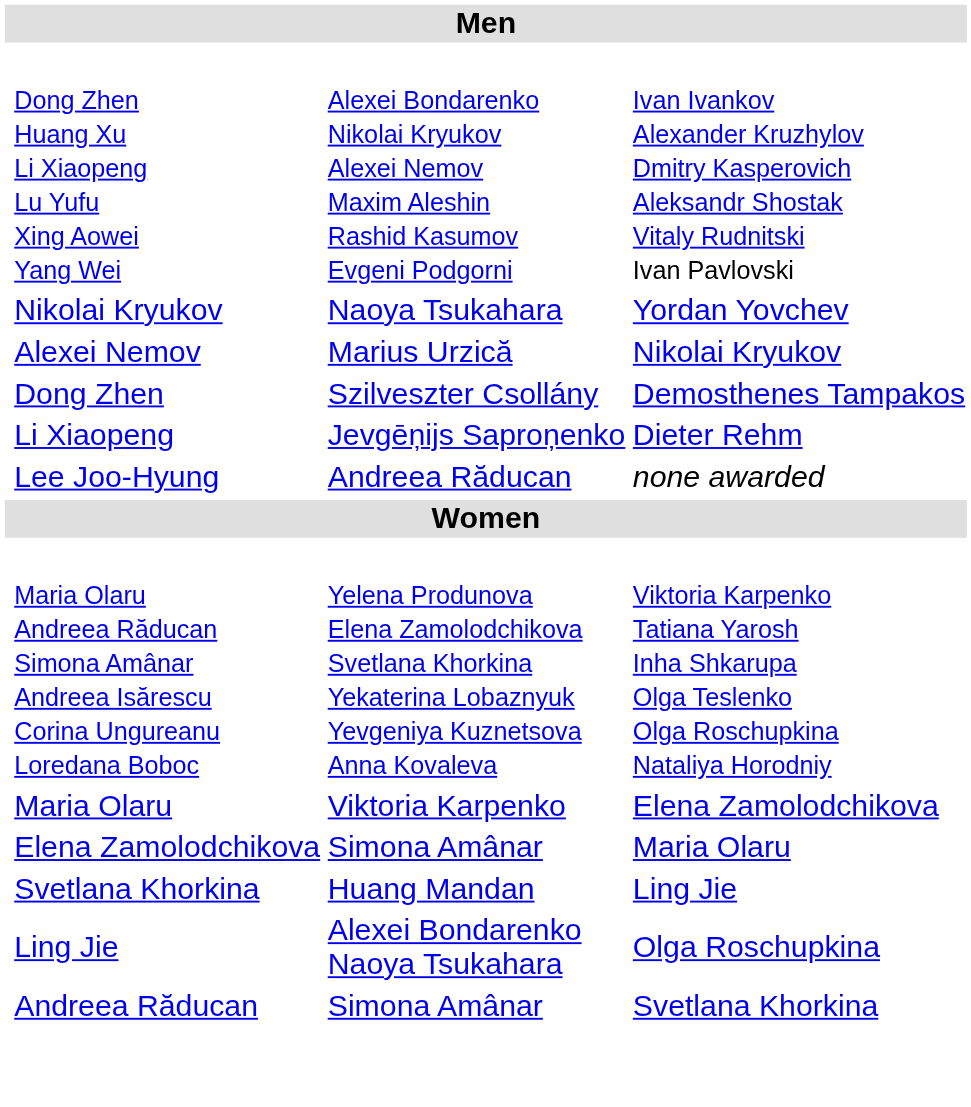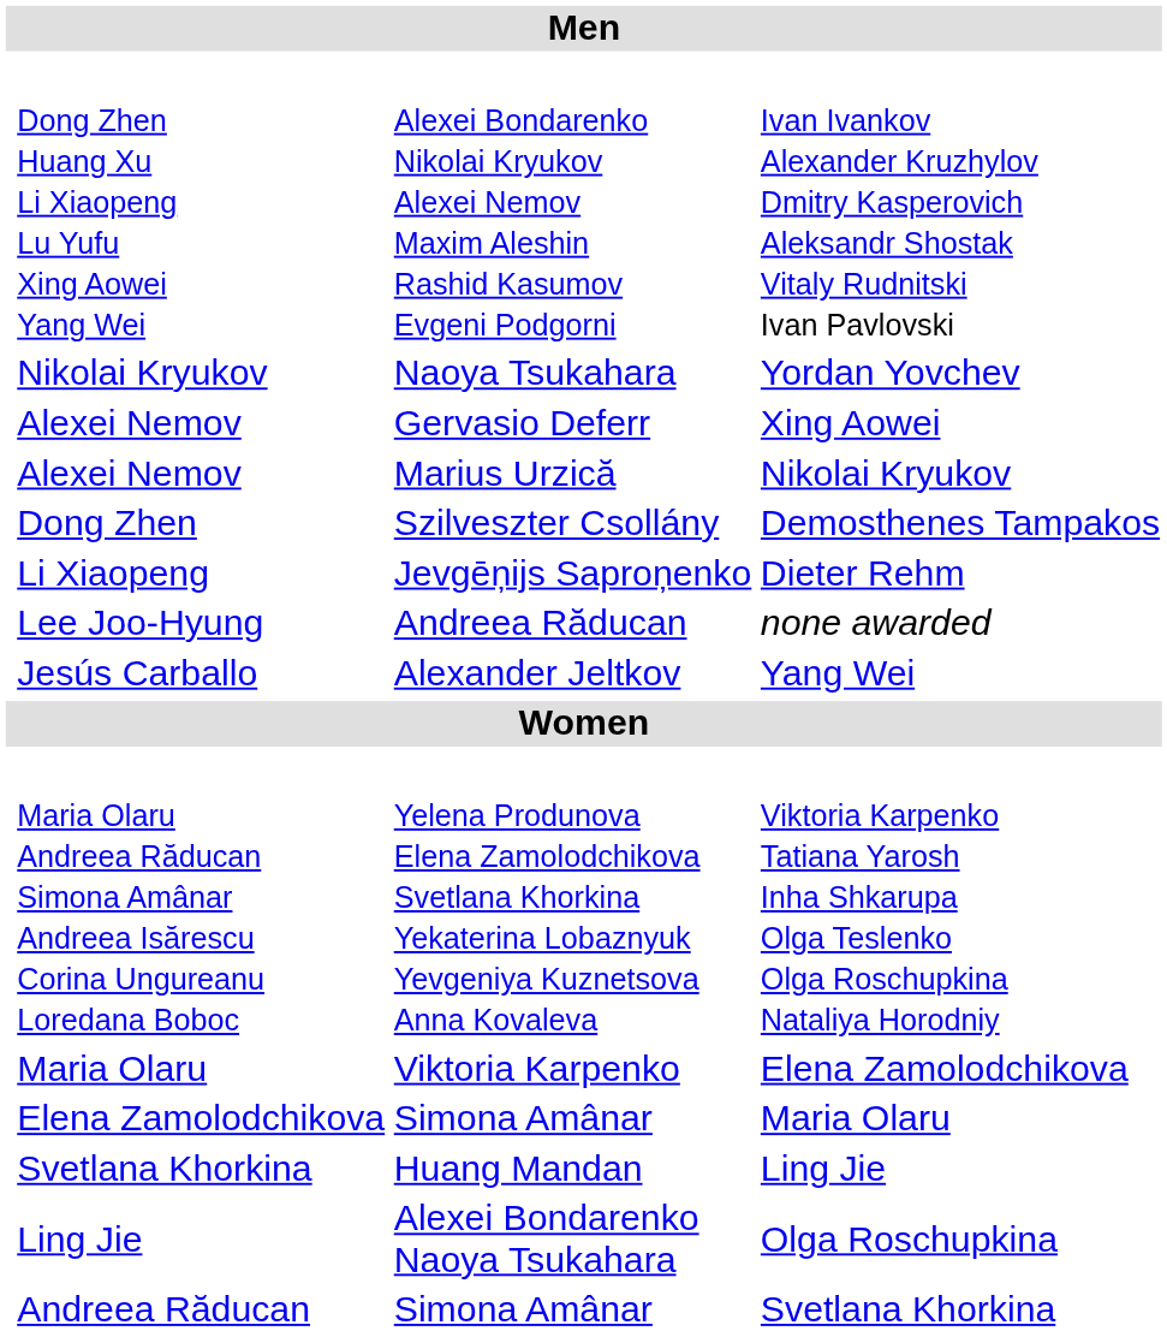 <table>
 <tr style="background:#dfdfdf;">
 <td colspan="4" style="text-align:center;"><strong>Men</strong></td>
 </tr>
 <tr>
 <th scope=row style="text-align:left"><br></th>
 <td><br><small><a href='#'>Dong Zhen</a><br><a href='#'>Huang Xu</a><br><a href='#'>Li Xiaopeng</a><br><a href='#'>Lu Yufu</a><br><a href='#'>Xing Aowei</a><br><a href='#'>Yang Wei</a></small></td>
 <td><br><small><a href='#'>Alexei Bondarenko</a><br><a href='#'>Nikolai Kryukov</a><br><a href='#'>Alexei Nemov</a><br><a href='#'>Maxim Aleshin</a><br><a href='#'>Rashid Kasumov</a><br><a href='#'>Evgeni Podgorni</a></small></td>
 <td><br><small><a href='#'>Ivan Ivankov</a><br><a href='#'>Alexander Kruzhylov</a><br><a href='#'>Dmitry Kasperovich</a><br><a href='#'>Aleksandr Shostak</a><br><a href='#'>Vitaly Rudnitski</a><br>Ivan Pavlovski</small></td>
 </tr>
 <tr>
 <th scope=row style="text-align:left"><br></th>
 <td> <a href='#'>Nikolai Kryukov</a></td>
 <td> <a href='#'>Naoya Tsukahara</a></td>
 <td> <a href='#'>Yordan Yovchev</a></td>
+</tr>
+<tr>
+<th scope=row style="text-align:left"><br></th>
+<td> <a href='#'>Alexei Nemov</a></td>
+<td> <a href='#'>Gervasio Deferr</a></td>
+<td> <a href='#'>Xing Aowei</a></td>
 </tr>
 <tr>
 <th scope=row style="text-align:left"><br></th>
 <td> <a href='#'>Alexei Nemov</a></td>
 <td> <a href='#'>Marius Urzică</a></td>
 <td> <a href='#'>Nikolai Kryukov</a></td>
 </tr>
 <tr>
 <th scope=row style="text-align:left"><br></th>
 <td> <a href='#'>Dong Zhen</a></td>
 <td> <a href='#'>Szilveszter Csollány</a></td>
 <td> <a href='#'>Demosthenes Tampakos</a></td>
 </tr>
 <tr>
 <th scope=row style="text-align:left"><br></th>
 <td> <a href='#'>Li Xiaopeng</a></td>
 <td> <a href='#'>Jevgēņijs Saproņenko</a></td>
 <td> <a href='#'>Dieter Rehm</a></td>
 </tr>
 <tr>
 <th scope=row style="text-align:left"><br></th>
 <td> <a href='#'>Lee Joo-Hyung</a></td>
 <td> <a href='#'>Andreea Răducan</a></td>
 <td><em>none awarded</em></td>
+</tr>
+<tr>
+<th scope=row style="text-align:left"><br></th>
+<td> <a href='#'>Jesús Carballo</a></td>
+<td> <a href='#'>Alexander Jeltkov</a></td>
+<td> <a href='#'>Yang Wei</a></td>
 </tr>
 <tr style="background:#dfdfdf;">
 <td colspan="4" style="text-align:center;"><strong>Women</strong></td>
 </tr>
 <tr>
 <th scope=row style="text-align:left"><br></th>
 <td><br><small><a href='#'>Maria Olaru</a><br><a href='#'>Andreea Răducan</a><br><a href='#'>Simona Amânar</a><br><a href='#'>Andreea Isărescu</a><br><a href='#'>Corina Ungureanu</a><br><a href='#'>Loredana Boboc</a></small></td>
 <td><br><small><a href='#'>Yelena Produnova</a><br><a href='#'>Elena Zamolodchikova</a><br><a href='#'>Svetlana Khorkina</a><br><a href='#'>Yekaterina Lobaznyuk</a><br><a href='#'>Yevgeniya Kuznetsova</a><br><a href='#'>Anna Kovaleva</a></small></td>
 <td><br><small><a href='#'>Viktoria Karpenko</a><br><a href='#'>Tatiana Yarosh</a><br><a href='#'>Inha Shkarupa</a><br><a href='#'>Olga Teslenko</a><br><a href='#'>Olga Roschupkina</a><br><a href='#'>Nataliya Horodniy</a></small></td>
 </tr>
 <tr>
 <th scope=row style="text-align:left"><br></th>
 <td> <a href='#'>Maria Olaru</a></td>
 <td> <a href='#'>Viktoria Karpenko</a></td>
 <td> <a href='#'>Elena Zamolodchikova</a></td>
 </tr>
 <tr>
 <th scope=row style="text-align:left"><br></th>
 <td> <a href='#'>Elena Zamolodchikova</a></td>
 <td> <a href='#'>Simona Amânar</a></td>
 <td> <a href='#'>Maria Olaru</a></td>
 </tr>
 <tr>
 <th scope=row style="text-align:left"><br></th>
 <td> <a href='#'>Svetlana Khorkina</a></td>
 <td> <a href='#'>Huang Mandan</a></td>
 <td> <a href='#'>Ling Jie</a></td>
 </tr>
 <tr>
 <th scope=row style="text-align:left"><br></th>
 <td> <a href='#'>Ling Jie</a></td>
 <td> <a href='#'>Alexei Bondarenko</a><br> <a href='#'>Naoya Tsukahara</a></td>
 <td> <a href='#'>Olga Roschupkina</a></td>
 </tr>
 <tr>
 <th scope=row style="text-align:left"><br></th>
 <td> <a href='#'>Andreea Răducan</a></td>
 <td> <a href='#'>Simona Amânar</a></td>
 <td> <a href='#'>Svetlana Khorkina</a></td>
 </tr>
 </table>
